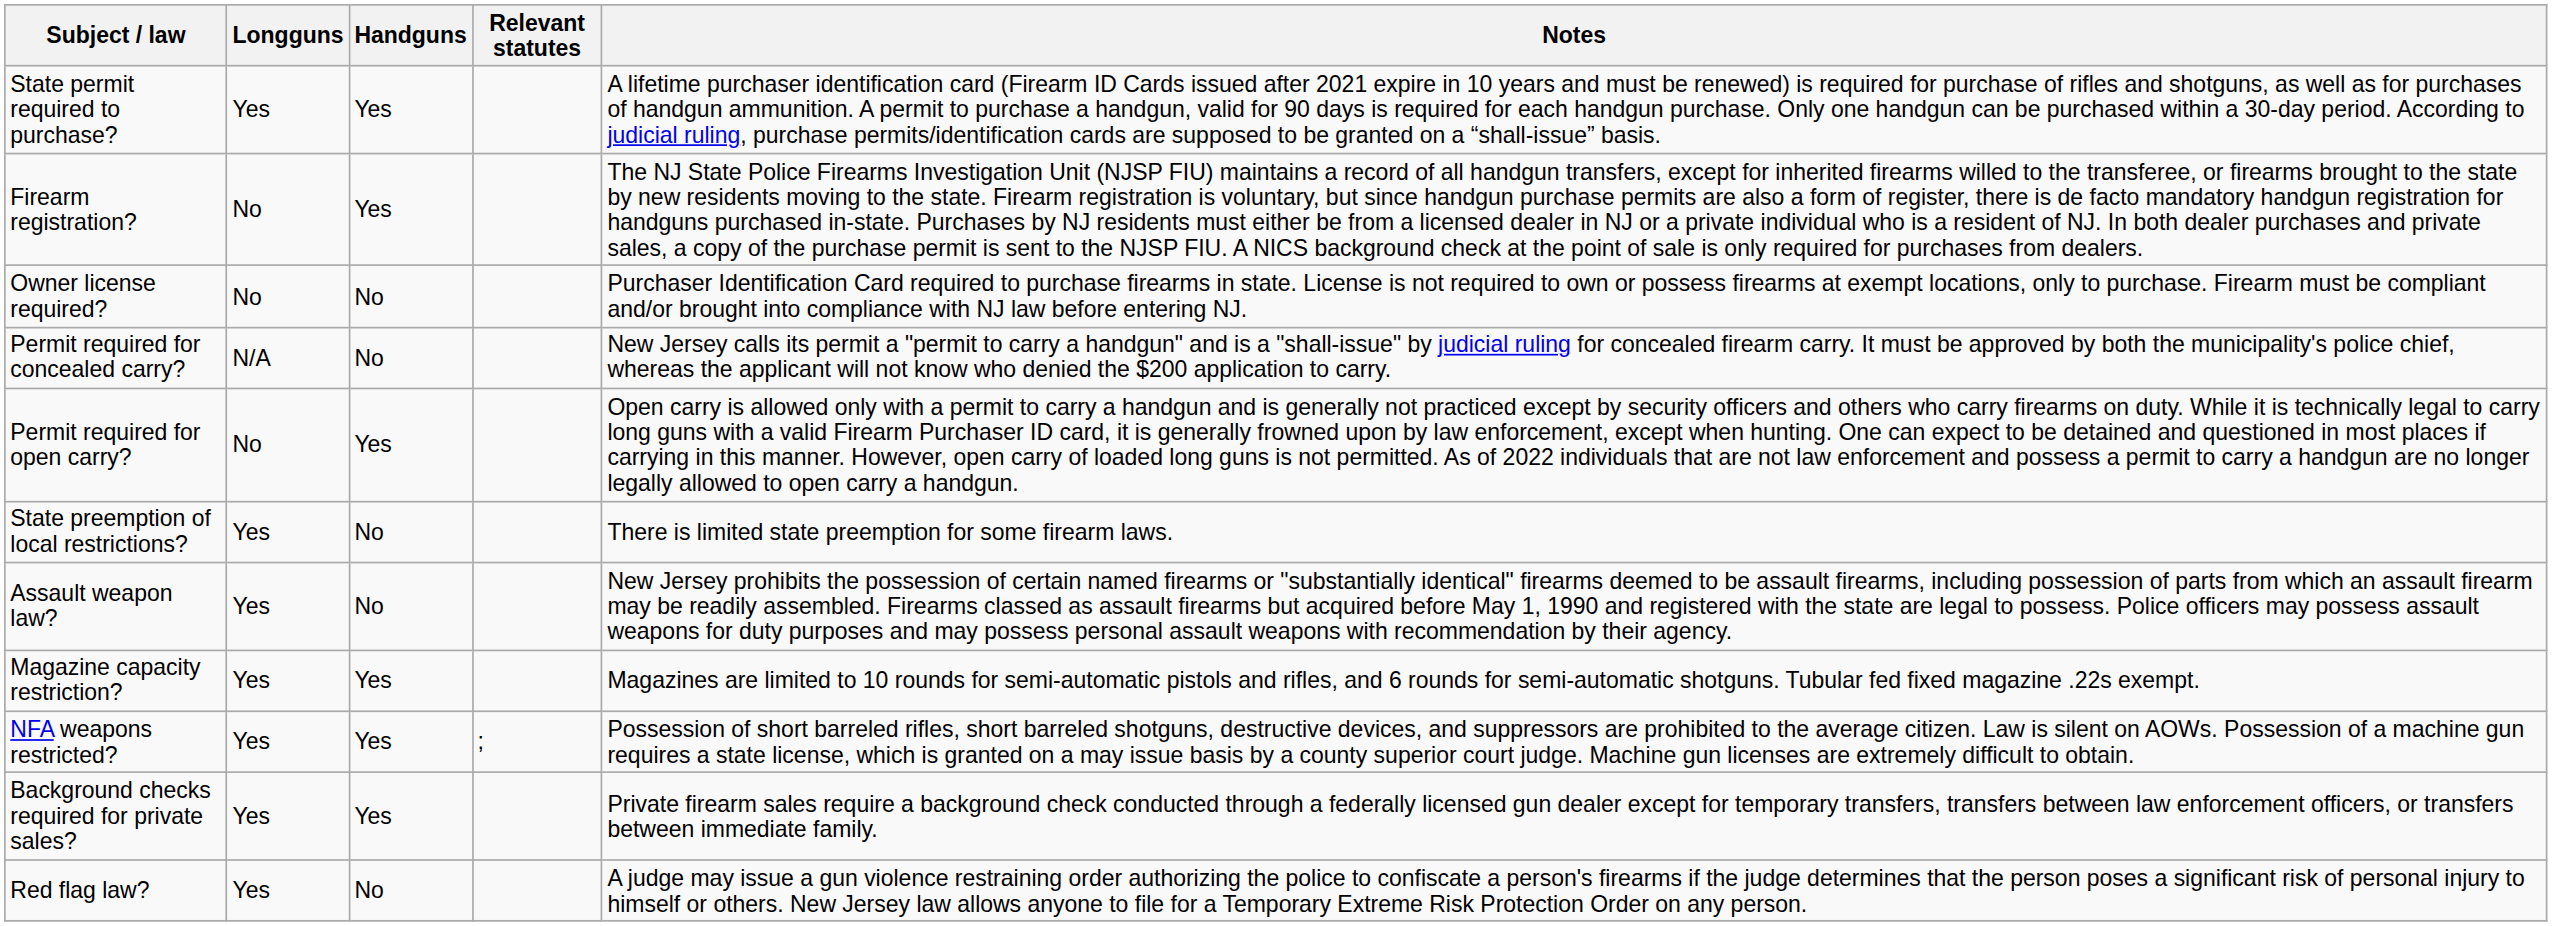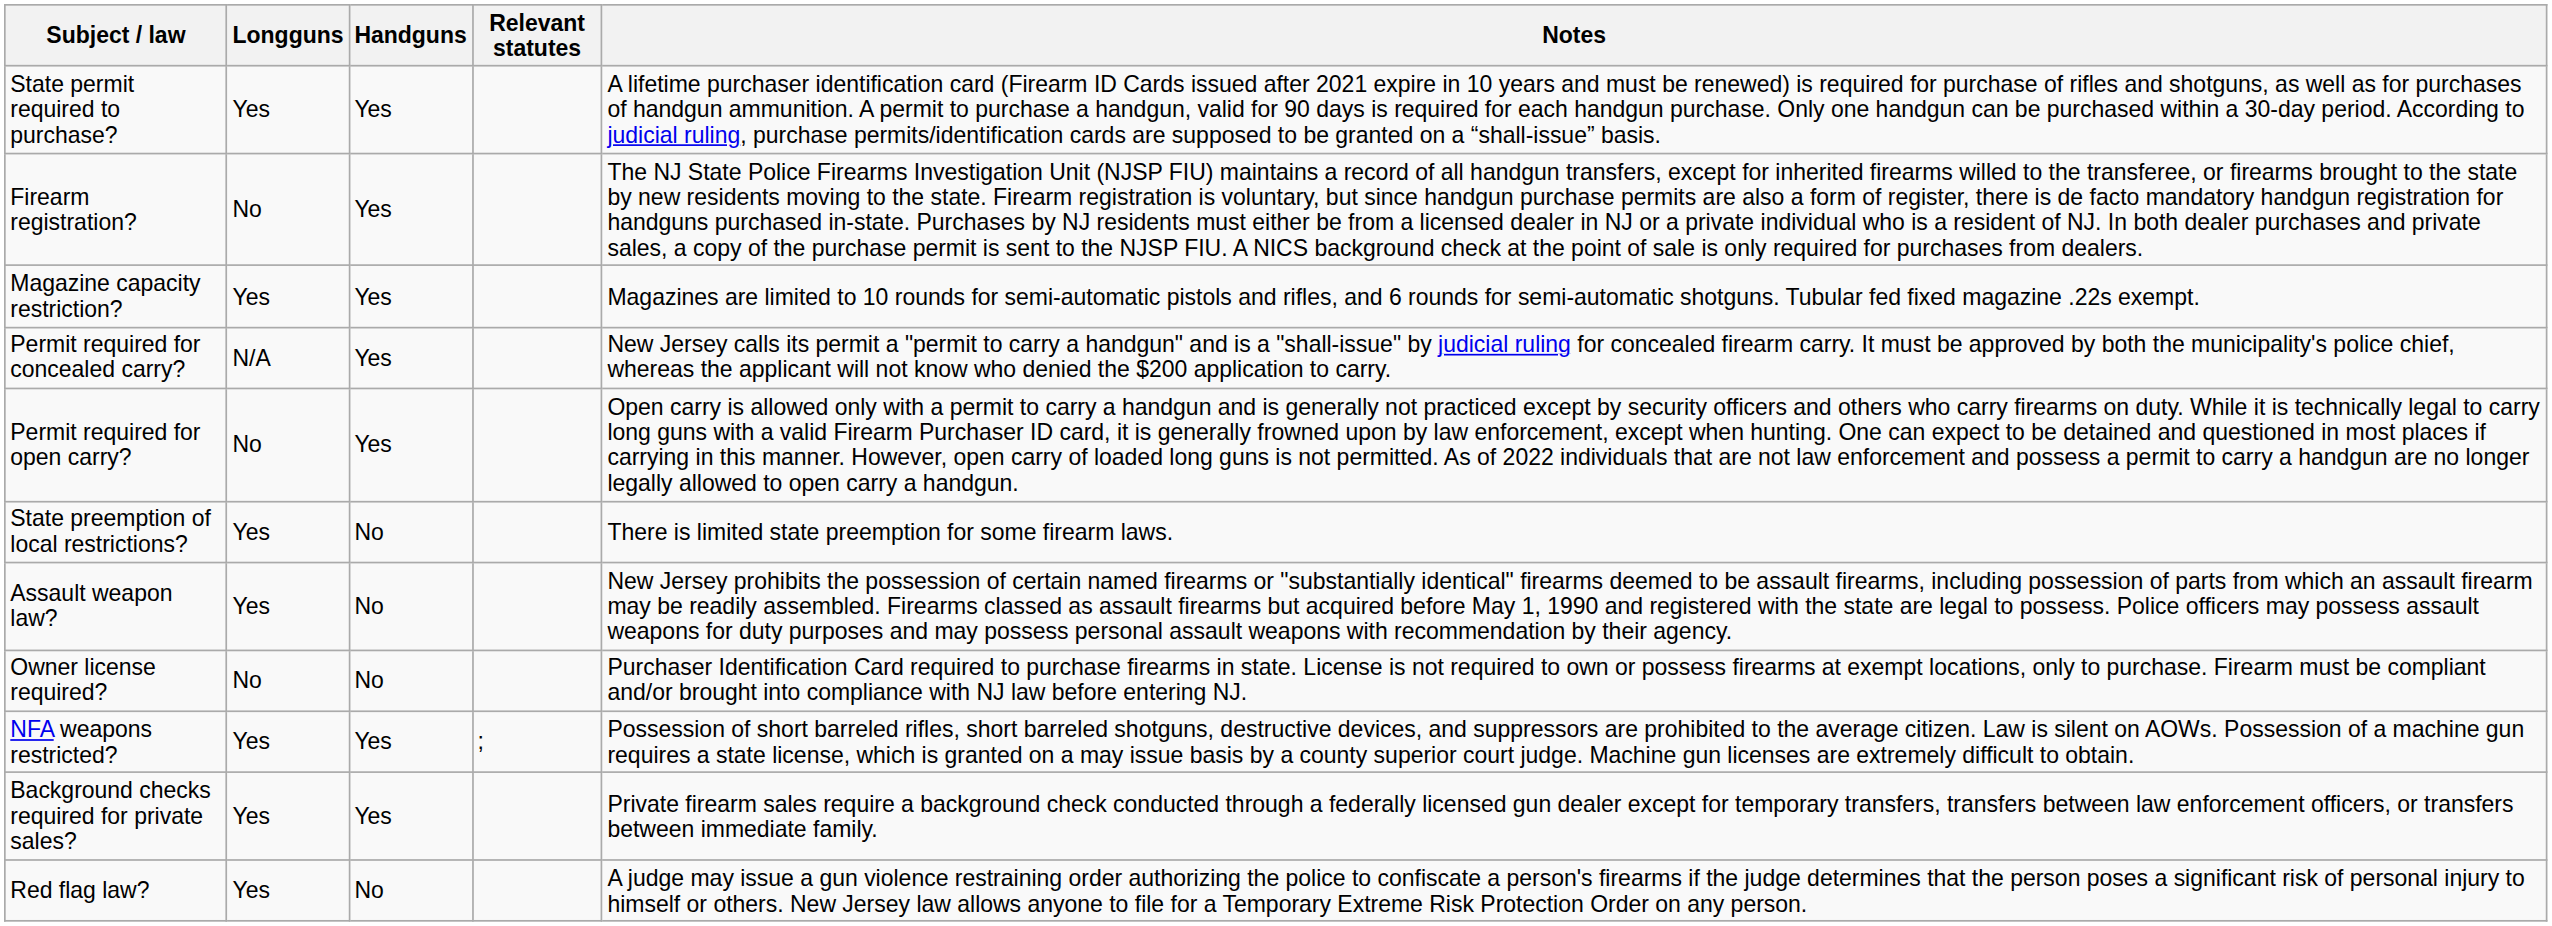 <table class="wikitable"  style="font-size:85%; width:95%;">
 <tr>
 <th>Subject / law</th>
 <th>Longguns</th>
 <th>Handguns</th>
 <th>Relevant statutes</th>
 <th>Notes</th>
 </tr>
 <tr>
 <td>State permit required to purchase?</td>
 <td>Yes</td>
 <td>Yes</td>
 <td></td>
 <td>A lifetime purchaser identification card (Firearm ID Cards issued after 2021 expire in 10 years and must be renewed) is required for purchase of rifles and shotguns, as well as for purchases of handgun ammunition. A permit to purchase a handgun, valid for 90 days is required for each handgun purchase. Only one handgun can be purchased within a 30-day period. According to <a href='#'>judicial ruling</a>, purchase permits/identification cards are supposed to be granted on a “shall-issue” basis.</td>
 </tr>
 <tr>
 <td>Firearm registration?</td>
 <td>No</td>
 <td>Yes</td>
 <td></td>
 <td>The NJ State Police Firearms Investigation Unit (NJSP FIU) maintains a record of all handgun transfers, except for inherited firearms willed to the transferee, or firearms brought to the state by new residents moving to the state.  Firearm registration is voluntary, but since handgun purchase permits are also a form of register, there is de facto mandatory handgun registration for handguns purchased in-state. Purchases by NJ residents must either be from a licensed dealer in NJ or a private individual who is a resident of NJ. In both dealer purchases and private sales, a copy of the purchase permit is sent to the NJSP FIU. A NICS background check at the point of sale is only required for purchases from dealers.</td>
 </tr>
 <tr>
-<td>Owner license required?</td>
-<td>No</td>
-<td>No</td>
+<td>Magazine capacity restriction?</td>
+<td>Yes</td>
+<td>Yes</td>
 <td></td>
-<td>Purchaser Identification Card required to purchase firearms in state. License is not required to own or possess firearms at exempt locations, only to purchase. Firearm must be compliant and/or brought into compliance with NJ law before entering NJ.</td>
+<td>Magazines are limited to 10 rounds for semi-automatic pistols and rifles, and 6 rounds for semi-automatic shotguns. Tubular fed fixed magazine .22s exempt.</td>
 </tr>
 <tr>
 <td>Permit required for concealed carry?</td>
 <td>N/A</td>
-<td>No</td>
+<td>Yes</td>
 <td></td>
 <td>New Jersey calls its permit a "permit to carry a handgun" and is a "shall-issue" by <a href='#'>judicial ruling</a> for concealed firearm carry. It must be approved by both the municipality's police chief, whereas the applicant will not know who denied the $200 application to carry.</td>
 </tr>
 <tr>
 <td>Permit required for open carry?</td>
 <td>No</td>
 <td>Yes</td>
 <td></td>
 <td>Open carry is allowed only with a permit to carry a handgun and is generally not practiced except by security officers and others who carry firearms on duty.  While it is technically legal to carry long guns with a valid Firearm Purchaser ID card, it is generally frowned upon by law enforcement, except when hunting. One can expect to be detained and questioned in most places if carrying in this manner. However, open carry of loaded long guns is not permitted. As of 2022 individuals that are not law enforcement and possess a permit to carry a handgun are no longer legally allowed to open carry a handgun.</td>
 </tr>
 <tr>
 <td>State preemption of local restrictions?</td>
 <td>Yes</td>
 <td>No</td>
 <td></td>
 <td>There is limited state preemption for some firearm laws.</td>
 </tr>
 <tr>
 <td>Assault weapon law?</td>
 <td>Yes</td>
 <td>No</td>
 <td></td>
 <td>New Jersey prohibits the possession of certain named firearms or "substantially identical" firearms deemed to be assault firearms, including possession of parts from which an assault firearm may be readily assembled. Firearms  classed as assault firearms but acquired before May 1, 1990 and registered with the state are legal to possess. Police officers may possess assault weapons for duty purposes and may possess personal assault weapons with recommendation by their agency.</td>
 </tr>
 <tr>
-<td>Magazine capacity restriction?</td>
-<td>Yes</td>
-<td>Yes</td>
+<td>Owner license required?</td>
+<td>No</td>
+<td>No</td>
 <td></td>
-<td>Magazines are limited to 10 rounds for semi-automatic pistols and rifles, and 6 rounds for semi-automatic shotguns. Tubular fed fixed magazine .22s exempt.</td>
+<td>Purchaser Identification Card required to purchase firearms in state. License is not required to own or possess firearms at exempt locations, only to purchase. Firearm must be compliant and/or brought into compliance with NJ law before entering NJ.</td>
 </tr>
 <tr>
 <td><a href='#'>NFA</a> weapons restricted?</td>
 <td>Yes</td>
 <td>Yes</td>
 <td>; </td>
 <td>Possession of short barreled rifles, short barreled shotguns, destructive devices, and suppressors are prohibited to the average citizen.  Law is silent on AOWs.  Possession of a machine gun requires a state license, which is granted on a may issue basis by a county superior court judge.  Machine gun licenses are extremely difficult to obtain.</td>
 </tr>
 <tr>
 <td>Background checks required for private sales?</td>
 <td>Yes</td>
 <td>Yes</td>
 <td></td>
 <td>Private firearm sales require a background check conducted through a federally licensed gun dealer except for temporary transfers, transfers between law enforcement officers, or transfers between immediate family.</td>
 </tr>
 <tr>
 <td>Red flag law?</td>
 <td>Yes</td>
 <td>No</td>
 <td></td>
 <td>A judge may issue a gun violence restraining order authorizing the police to confiscate a person's firearms if the judge determines that the person poses a significant risk of personal injury to himself or others. New Jersey law allows anyone to file for a Temporary Extreme Risk Protection Order on any person.</td>
 </tr>
 </table>
